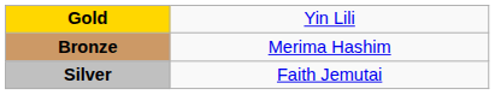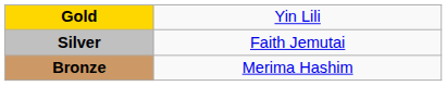 <table class="wikitable" style="text-align:center; " width="35%">
 <tr>
 <td bgcolor="gold"><strong>Gold</strong></td>
 <td><a href='#'>Yin Lili</a><br>  <small><em></em></small></td>
 </tr>
 <tr>
+<td bgcolor="silver"><strong>Silver</strong></td>
+<td><a href='#'>Faith Jemutai</a><br>  <small><em></em></small></td>
+</tr>
+<tr>
 <td bgcolor="CC9966"><strong>Bronze</strong></td>
 <td><a href='#'>Merima Hashim</a><br>  <small><em></em></small></td>
 </tr>
-<tr>
-<td bgcolor="silver"><strong>Silver</strong></td>
-<td><a href='#'>Faith Jemutai</a><br>  <small><em></em></small></td>
-</tr>
 </table>
